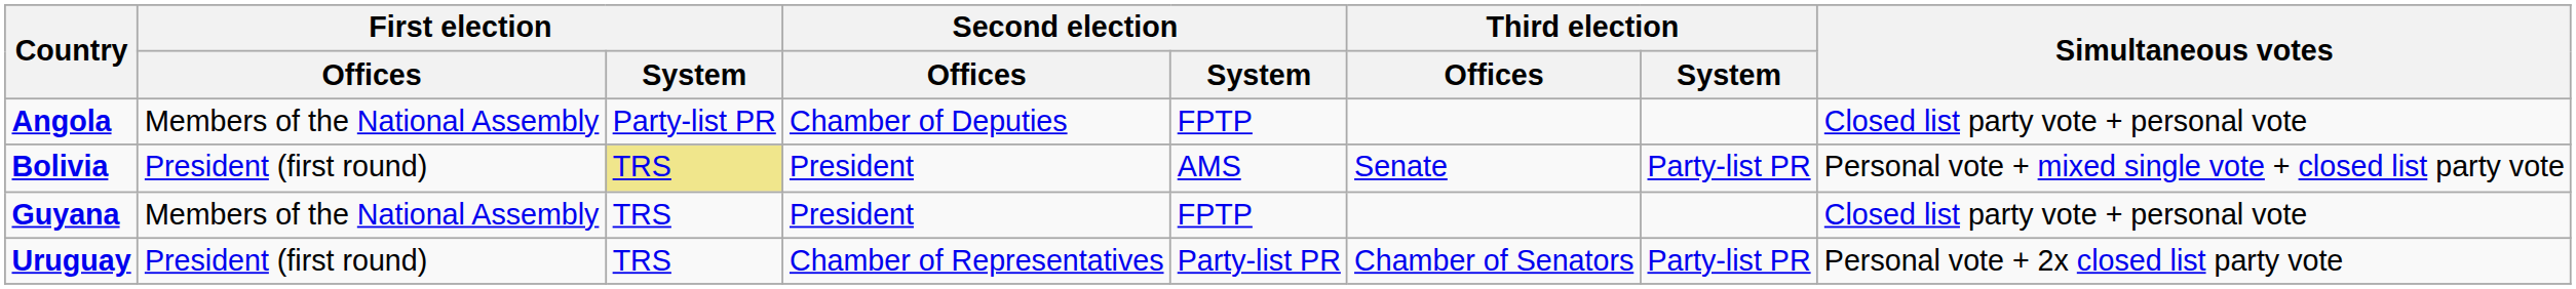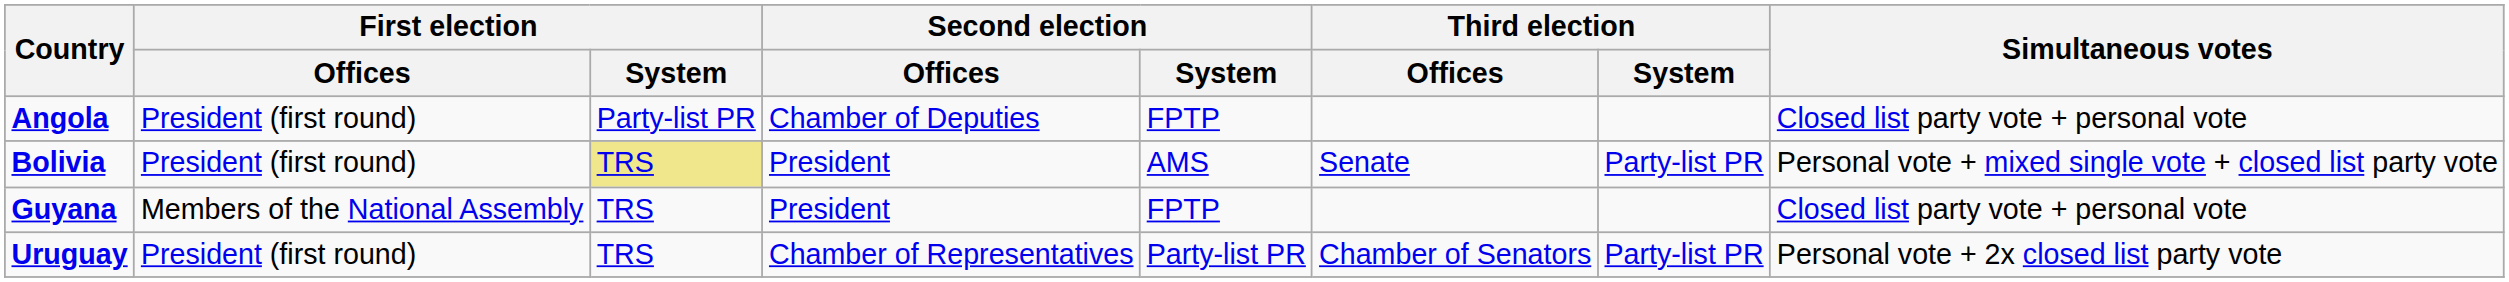 <table class=wikitable>
 <tr>
 <th rowspan="2">Country</th>
 <th colspan="2">First election</th>
 <th colspan="2">Second election</th>
 <th colspan="2">Third election</th>
 <th rowspan="2">Simultaneous votes</th>
 </tr>
 <tr>
 <th>Offices</th>
 <th>System</th>
 <th>Offices</th>
 <th>System</th>
 <th>Offices</th>
 <th>System</th>
 </tr>
 <tr>
 <td><a href='#'><strong>Angola</strong></a></td>
-<td>Members of the <a href='#'>National Assembly</a></td>
+<td><a href='#'>President</a> (first round)</td>
 <td><a href='#'>Party-list PR</a></td>
 <td><a href='#'>Chamber of Deputies</a></td>
 <td><a href='#'>FPTP</a></td>
 <td></td>
 <td></td>
 <td><a href='#'>Closed list</a> party vote + personal vote</td>
 </tr>
 <tr>
 <td><a href='#'><strong>Bolivia</strong></a></td>
 <td><a href='#'>President</a> (first round)</td>
 <td style="background: khaki;"><a href='#'>TRS</a></td>
 <td><a href='#'>President</a></td>
 <td><a href='#'>AMS</a></td>
 <td><a href='#'>Senate</a></td>
 <td><a href='#'>Party-list PR</a></td>
 <td>Personal vote + <a href='#'>mixed single vote</a> + <a href='#'>closed list</a> party vote</td>
 </tr>
 <tr>
 <td><a href='#'><strong>Guyana</strong></a></td>
 <td>Members of the <a href='#'>National Assembly</a></td>
 <td><a href='#'>TRS</a></td>
 <td><a href='#'>President</a></td>
 <td><a href='#'>FPTP</a></td>
 <td></td>
 <td></td>
 <td><a href='#'>Closed list</a> party vote + personal vote</td>
 </tr>
 <tr>
 <td><a href='#'><strong>Uruguay</strong></a></td>
 <td><a href='#'>President</a> (first round)</td>
 <td><a href='#'>TRS</a></td>
 <td><a href='#'>Chamber of Representatives</a></td>
 <td><a href='#'>Party-list PR</a></td>
 <td><a href='#'>Chamber of Senators</a></td>
 <td><a href='#'>Party-list PR</a></td>
 <td>Personal vote + 2x <a href='#'>closed list</a> party vote</td>
 </tr>
 </table>
